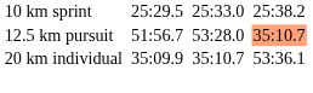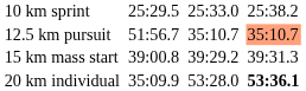 <table>
 <tr>
 <td>10 km sprint<br></td>
 <td></td>
 <td>25:29.5</td>
 <td></td>
 <td>25:33.0</td>
 <td></td>
 <td>25:38.2</td>
 </tr>
 <tr>
 <td>12.5 km pursuit<br></td>
 <td></td>
 <td>51:56.7</td>
 <td></td>
-<td>53:28.0</td>
+<td>35:10.7</td>
 <td></td>
 <td style="background: lightsalmon;">35:10.7</td>
+</tr>
+<tr>
+<td>15 km mass start<br></td>
+<td></td>
+<td>39:00.8</td>
+<td></td>
+<td>39:29.2</td>
+<td></td>
+<td>39:31.3</td>
 </tr>
 <tr>
 <td>20 km individual<br></td>
 <td></td>
 <td>35:09.9</td>
 <td></td>
-<td>35:10.7</td>
+<td>53:28.0</td>
 <td></td>
-<td>53:36.1</td>
+<td><strong>53:36.1</strong></td>
 </tr>
 </table>
